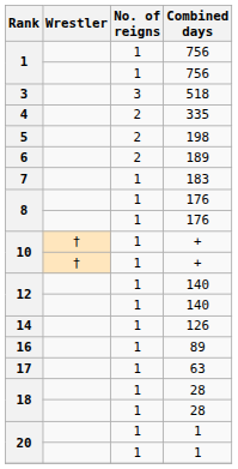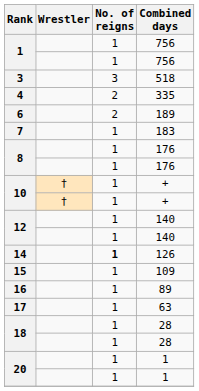 <table class="wikitable sortable" style="text-align: center">
 <tr>
 <th>Rank</th>
 <th>Wrestler</th>
 <th>No. of<br>reigns</th>
 <th>Combined<br>days</th>
 </tr>
 <tr>
 <th rowspan=2>1</th>
 <td></td>
 <td>1</td>
 <td>756</td>
 </tr>
 <tr>
 <td></td>
 <td>1</td>
 <td>756</td>
 </tr>
 <tr>
 <th>3</th>
 <td></td>
 <td>3</td>
 <td>518</td>
 </tr>
 <tr>
 <th>4</th>
 <td></td>
 <td>2</td>
 <td>335</td>
-</tr>
-<tr>
-<th>5</th>
-<td></td>
-<td>2</td>
-<td>198</td>
 </tr>
 <tr>
 <th>6</th>
 <td></td>
 <td>2</td>
 <td>189</td>
 </tr>
 <tr>
 <th>7</th>
 <td></td>
 <td>1</td>
 <td>183</td>
 </tr>
 <tr>
 <th rowspan=2>8</th>
 <td></td>
 <td>1</td>
 <td>176</td>
 </tr>
 <tr>
 <td></td>
 <td>1</td>
 <td>176</td>
 </tr>
 <tr>
 <th rowspan=2>10</th>
 <td style="background-color: #ffe6bd"> †</td>
 <td>1</td>
 <td>+</td>
 </tr>
 <tr>
 <td style="background-color: #ffe6bd"> †</td>
 <td>1</td>
 <td>+</td>
 </tr>
 <tr>
 <th rowspan=2>12</th>
 <td></td>
 <td>1</td>
 <td>140</td>
 </tr>
 <tr>
 <td></td>
 <td>1</td>
 <td>140</td>
 </tr>
 <tr>
 <th>14</th>
 <td></td>
+<td><strong>1</strong></td>
+<td>126</td>
+</tr>
+<tr>
+<th>15</th>
+<td></td>
 <td>1</td>
-<td>126</td>
+<td>109</td>
 </tr>
 <tr>
 <th>16</th>
 <td></td>
 <td>1</td>
 <td>89</td>
 </tr>
 <tr>
 <th>17</th>
 <td></td>
 <td>1</td>
 <td>63</td>
 </tr>
 <tr>
 <th rowspan=2>18</th>
 <td></td>
 <td>1</td>
 <td>28</td>
 </tr>
 <tr>
 <td></td>
 <td>1</td>
 <td>28</td>
 </tr>
 <tr>
 <th rowspan=2>20</th>
 <td></td>
 <td>1</td>
 <td>1</td>
 </tr>
 <tr>
 <td></td>
 <td>1</td>
 <td>1</td>
 </tr>
 <tr>
 </tr>
 </table>
